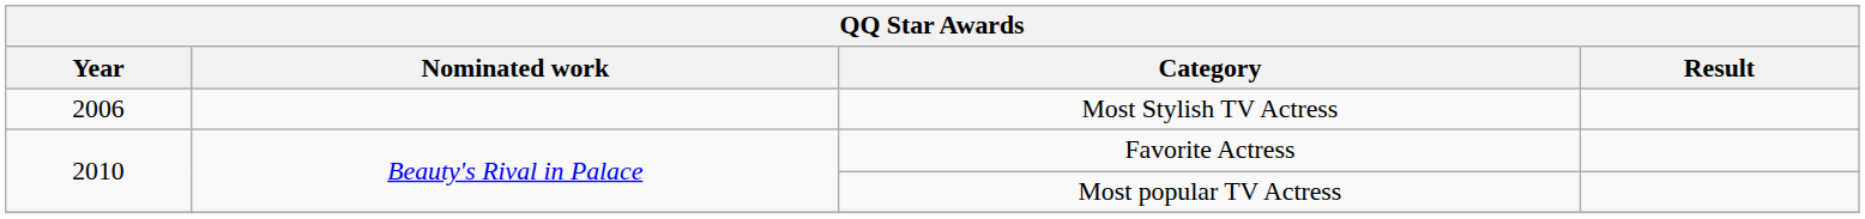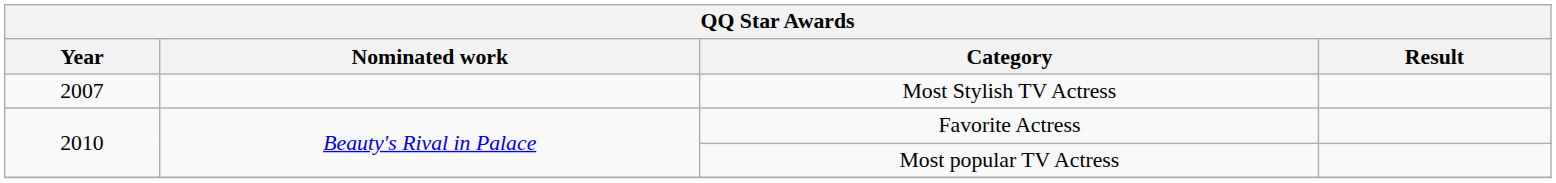 <table width="90%" class="wikitable">
 <tr>
 <th colspan="4" align="center">QQ Star Awards</th>
 </tr>
 <tr>
 <th width="10%">Year</th>
 <th width="35%">Nominated work</th>
 <th width="40%">Category</th>
 <th width="15%">Result</th>
 </tr>
 <tr>
-<td align="center" rowspan="1">2006</td>
+<td align="center" rowspan="1">2007</td>
 <td align="center"></td>
 <td align="center">Most Stylish TV Actress</td>
 <td></td>
 </tr>
 <tr>
 <td align="center" rowspan="2">2010</td>
 <td align="center" rowspan="2"><em><a href='#'>Beauty's Rival in Palace</a></em></td>
 <td align="center">Favorite Actress</td>
 <td></td>
 </tr>
 <tr>
 <td align="center">Most popular TV Actress</td>
 <td></td>
 </tr>
 <tr>
 </tr>
 </table>
